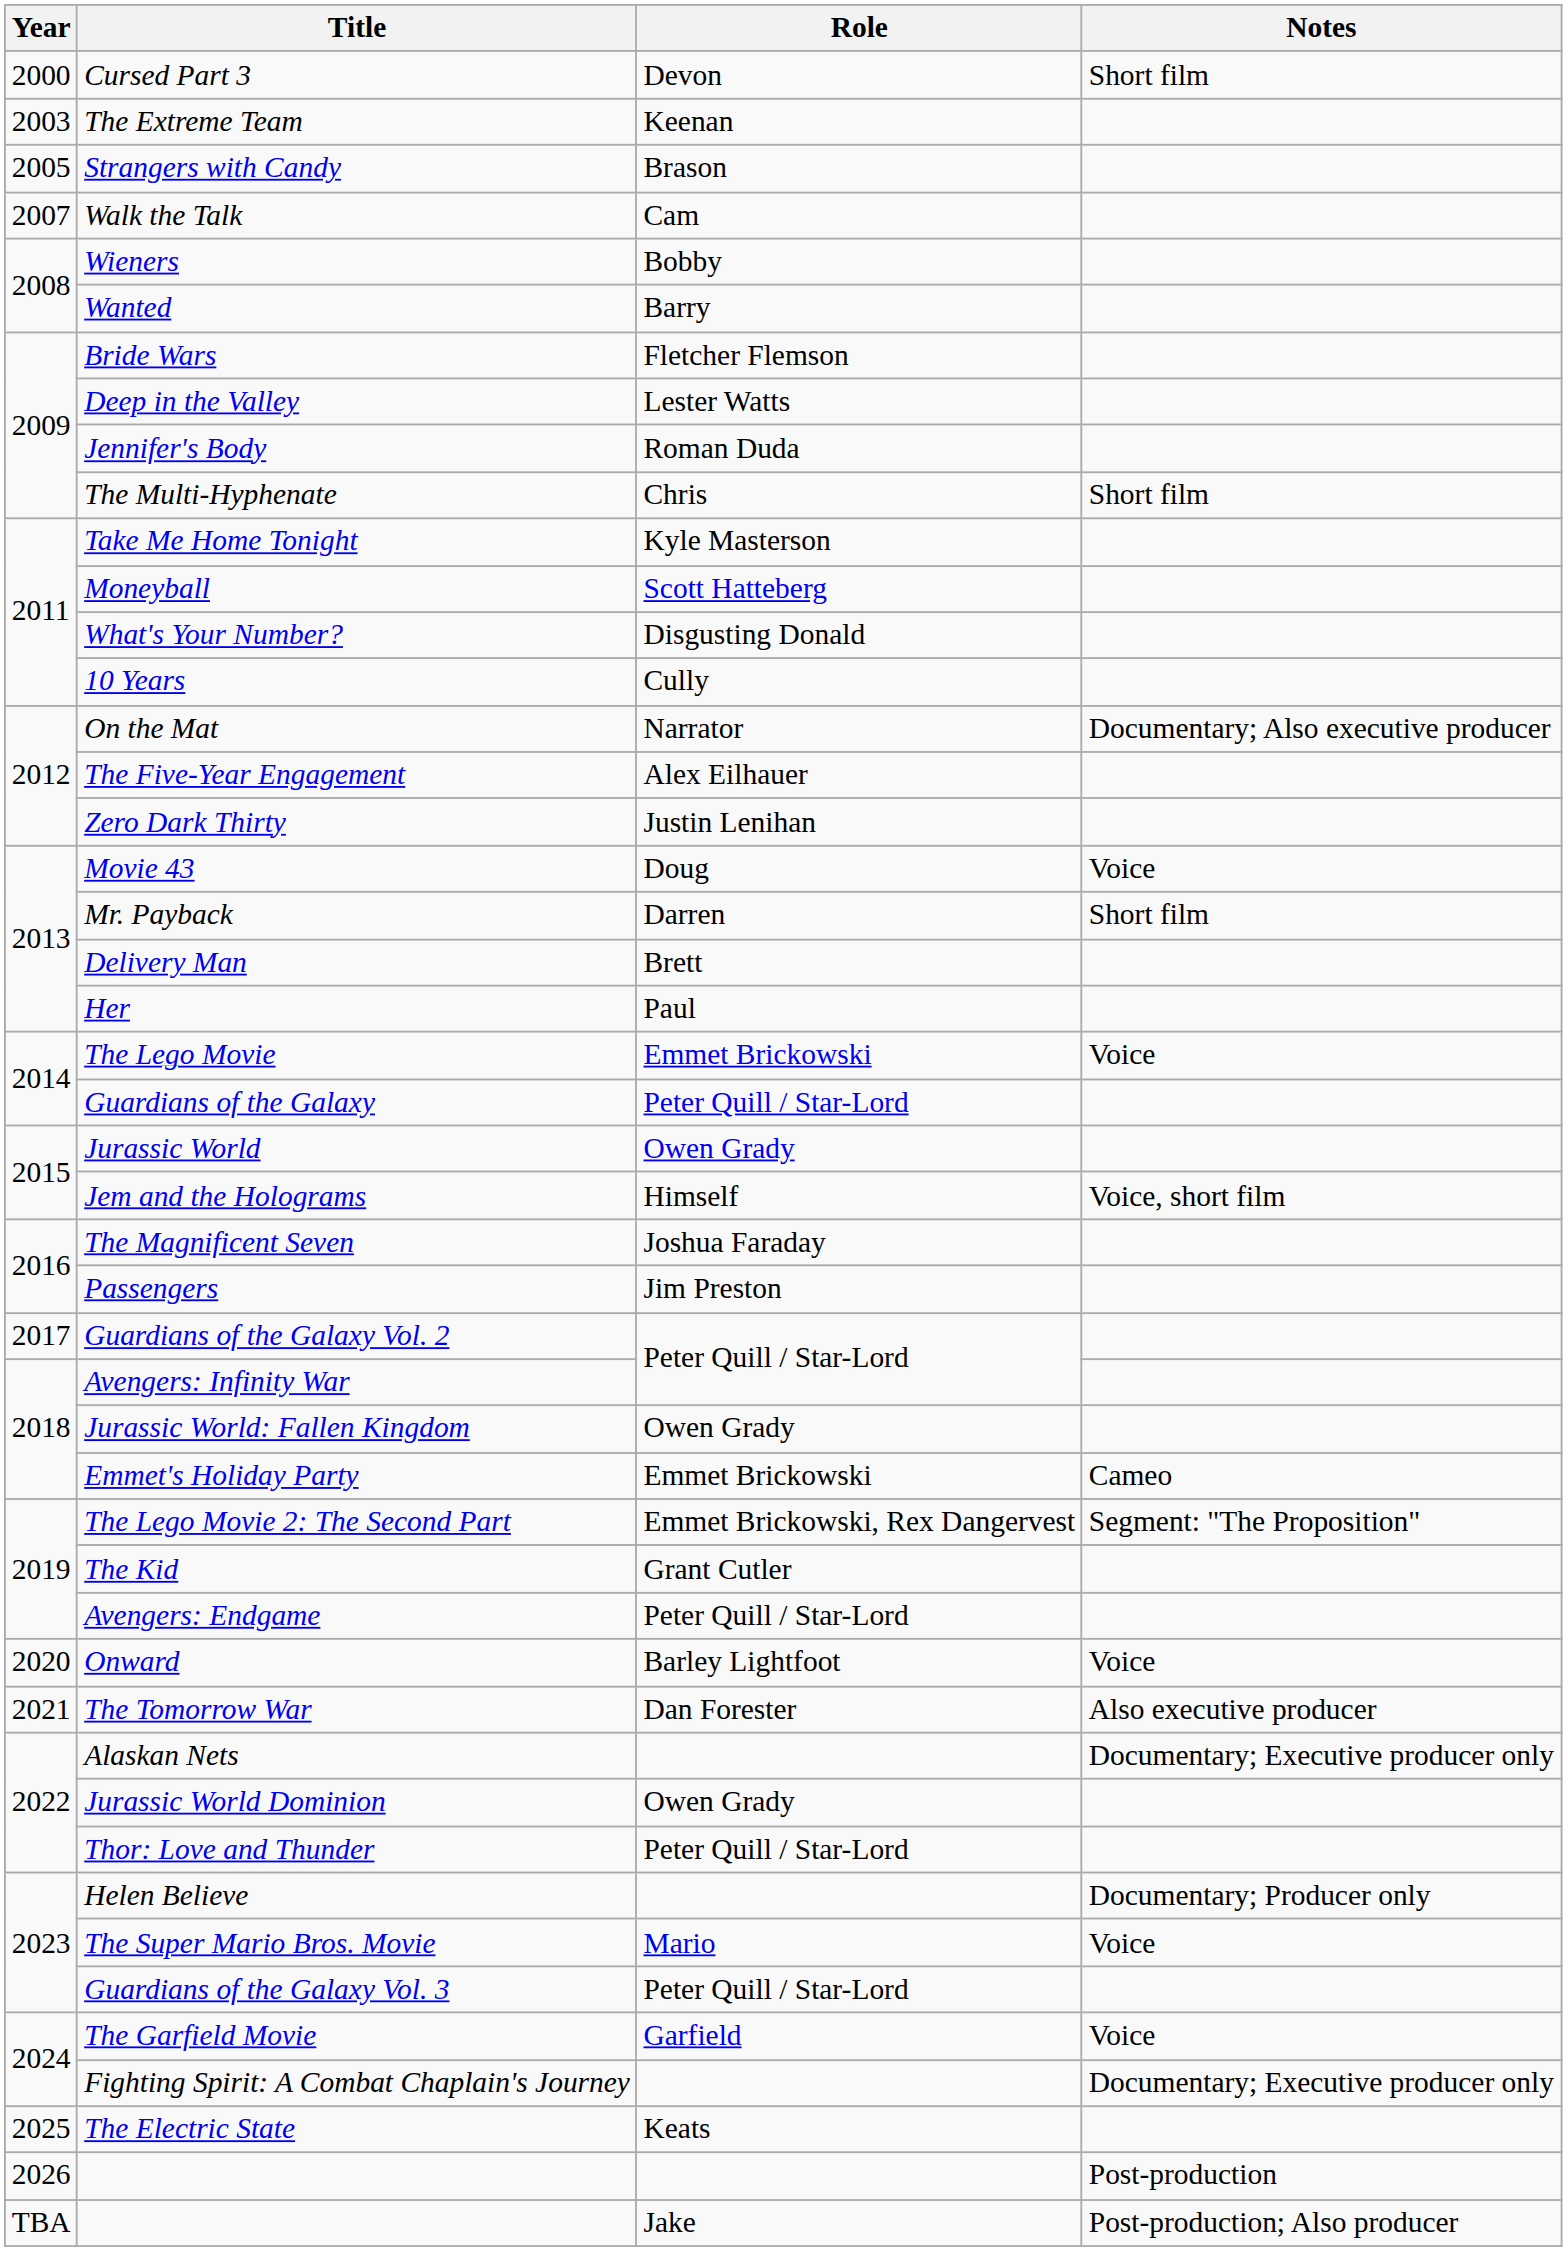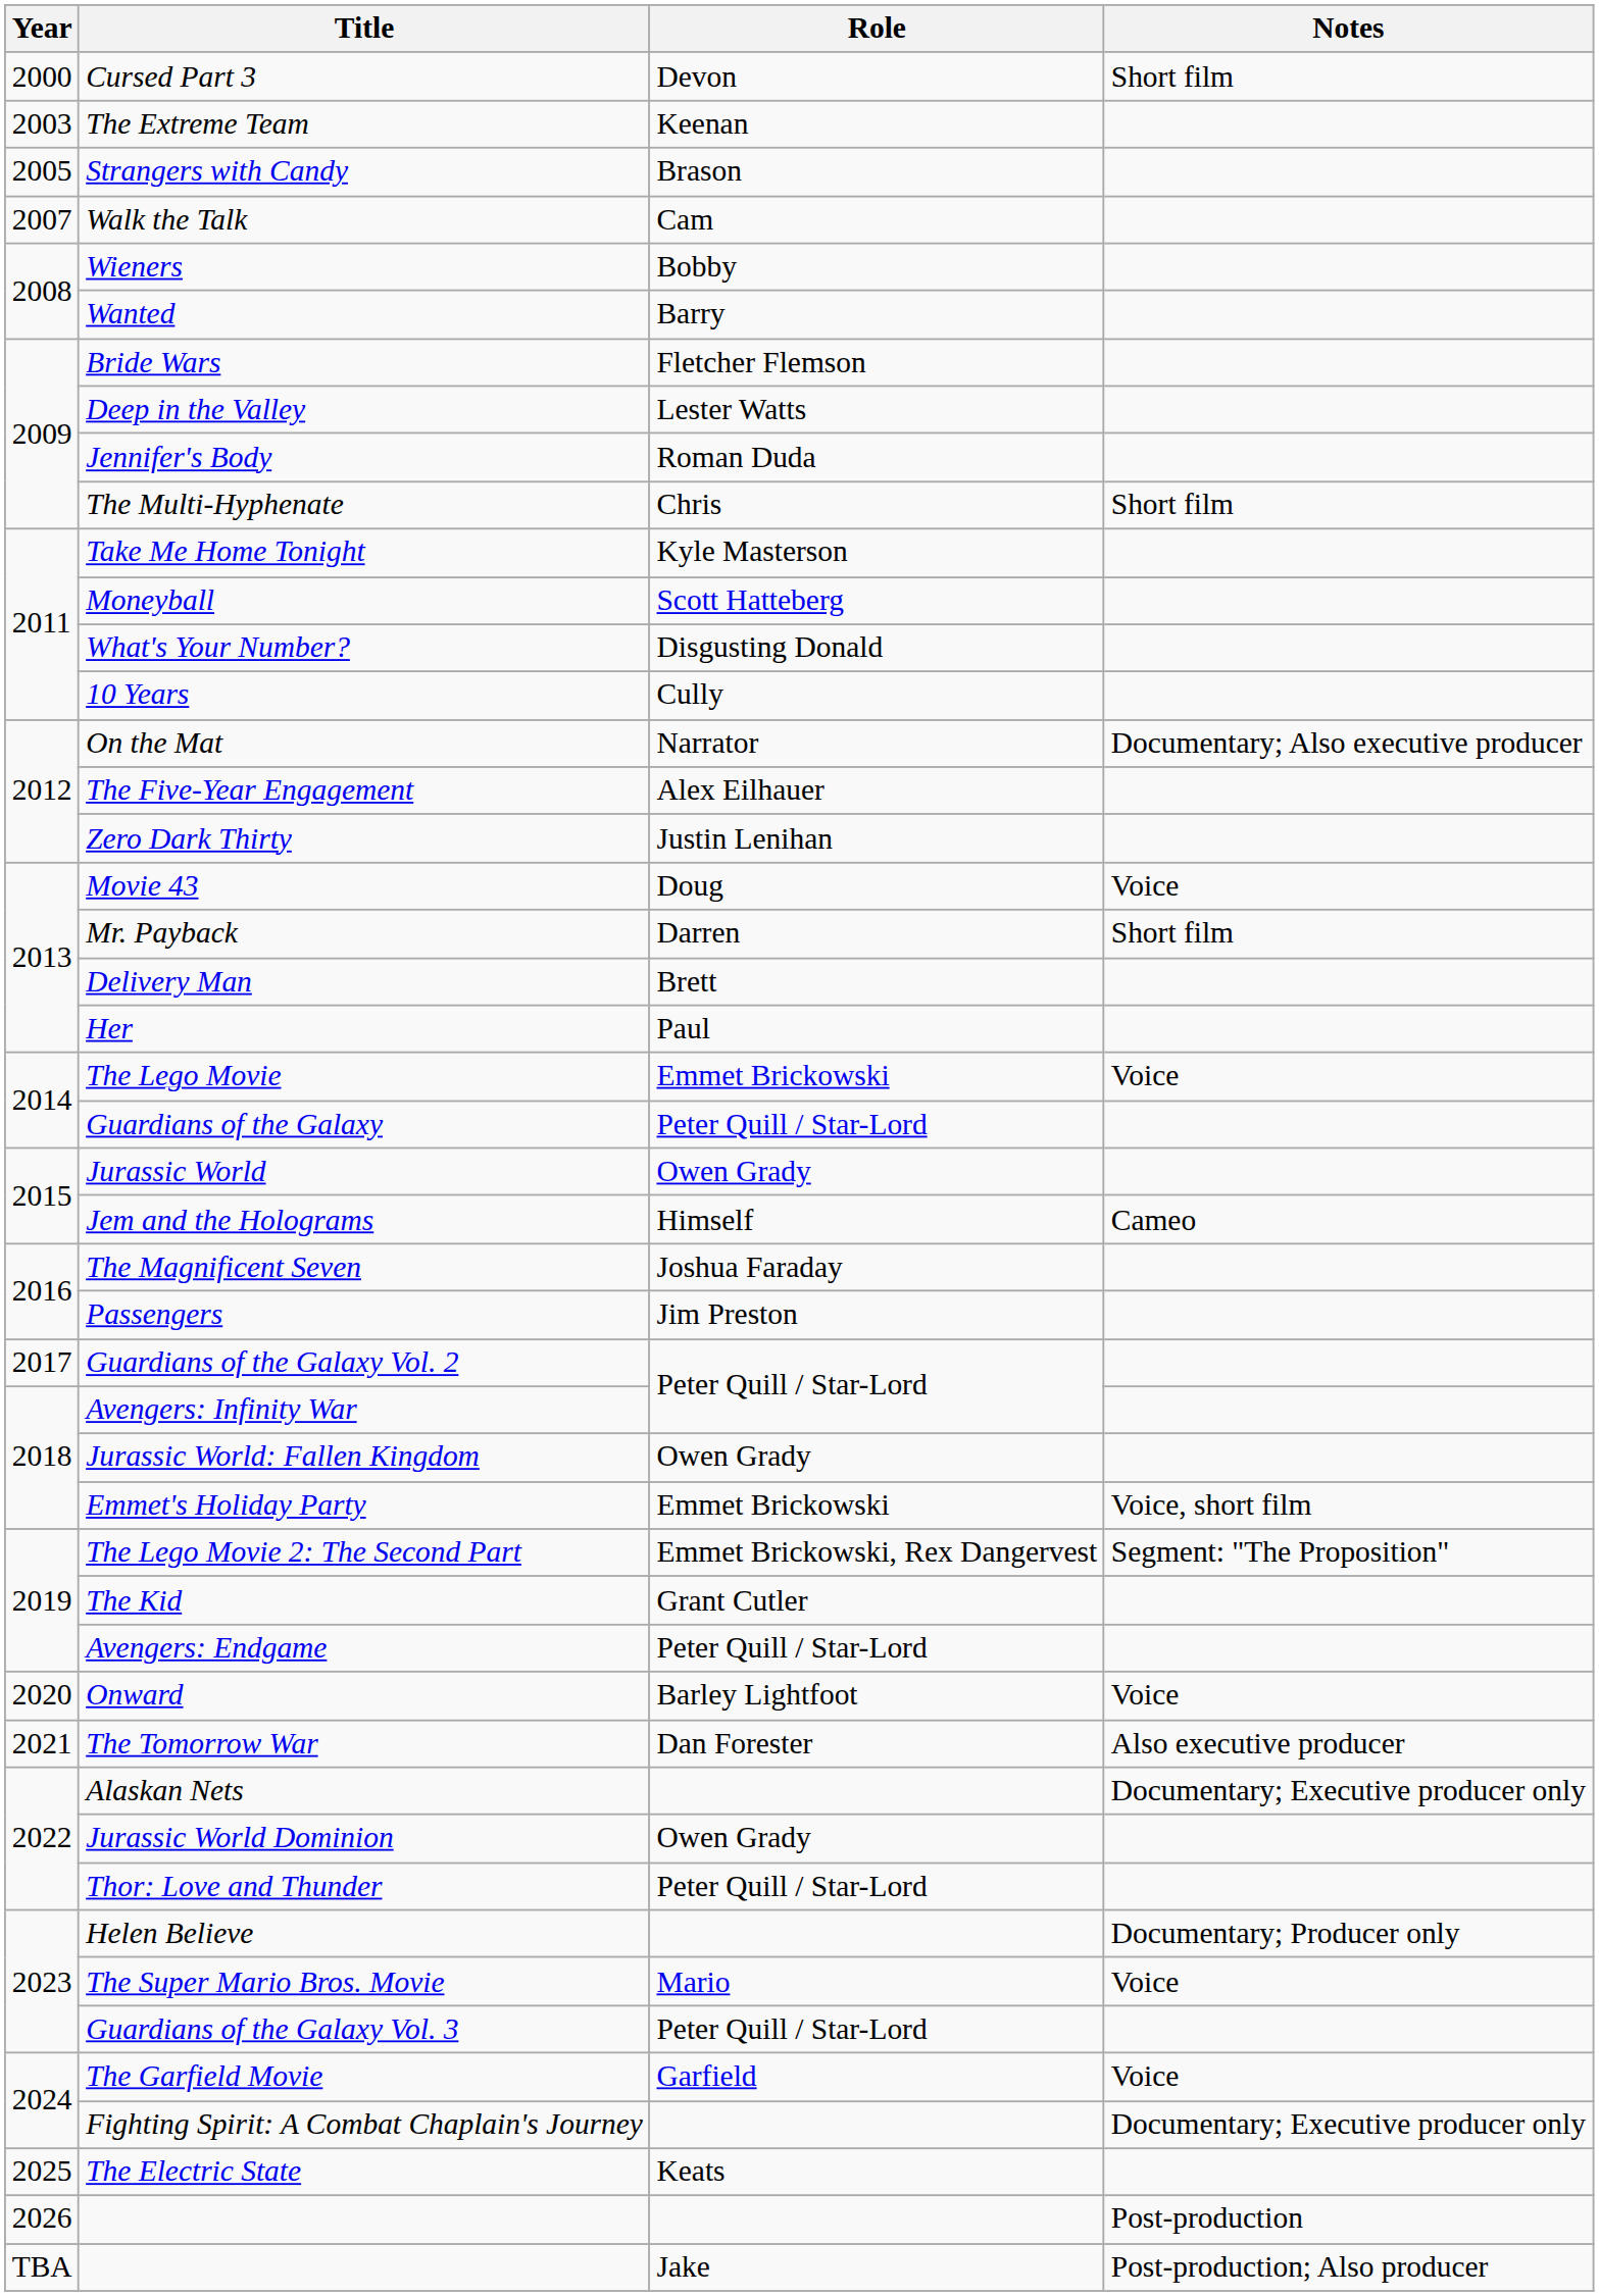 <table class="wikitable sortable">
 <tr>
 <th>Year</th>
 <th>Title</th>
 <th>Role</th>
 <th class="unsortable">Notes</th>
 </tr>
 <tr>
 <td>2000</td>
 <td><em>Cursed Part 3</em></td>
 <td>Devon</td>
 <td>Short film</td>
 </tr>
 <tr>
 <td>2003</td>
 <td><em>The Extreme Team</em></td>
 <td>Keenan</td>
 <td></td>
 </tr>
 <tr>
 <td>2005</td>
 <td><em><a href='#'>Strangers with Candy</a></em></td>
 <td>Brason</td>
 <td></td>
 </tr>
 <tr>
 <td>2007</td>
 <td><em>Walk the Talk</em></td>
 <td>Cam</td>
 <td></td>
 </tr>
 <tr>
 <td rowspan="2">2008</td>
 <td><em><a href='#'>Wieners</a></em></td>
 <td>Bobby</td>
 <td></td>
 </tr>
 <tr>
 <td><em><a href='#'>Wanted</a></em></td>
 <td>Barry</td>
 <td></td>
 </tr>
 <tr>
 <td rowspan="4">2009</td>
 <td><em><a href='#'>Bride Wars</a></em></td>
 <td>Fletcher Flemson</td>
 <td></td>
 </tr>
 <tr>
 <td><em><a href='#'>Deep in the Valley</a></em></td>
 <td>Lester Watts</td>
 <td></td>
 </tr>
 <tr>
 <td><em><a href='#'>Jennifer's Body</a></em></td>
 <td>Roman Duda</td>
 <td></td>
 </tr>
 <tr>
 <td><em>The Multi-Hyphenate</em></td>
 <td>Chris</td>
 <td>Short film</td>
 </tr>
 <tr>
 <td rowspan="4">2011</td>
 <td><em><a href='#'>Take Me Home Tonight</a></em></td>
 <td>Kyle Masterson</td>
 <td></td>
 </tr>
 <tr>
 <td><em><a href='#'>Moneyball</a></em></td>
 <td><a href='#'>Scott Hatteberg</a></td>
 <td></td>
 </tr>
 <tr>
 <td><em><a href='#'>What's Your Number?</a></em></td>
 <td>Disgusting Donald</td>
 <td></td>
 </tr>
 <tr>
 <td><em><a href='#'>10 Years</a></em></td>
 <td>Cully</td>
 <td></td>
 </tr>
 <tr>
 <td rowspan="3">2012</td>
 <td><em>On the Mat</em></td>
 <td>Narrator</td>
 <td>Documentary; Also executive producer</td>
 </tr>
 <tr>
 <td><em><a href='#'>The Five-Year Engagement</a></em></td>
 <td>Alex Eilhauer</td>
 <td></td>
 </tr>
 <tr>
 <td><em><a href='#'>Zero Dark Thirty</a></em></td>
 <td>Justin Lenihan</td>
 <td></td>
 </tr>
 <tr>
 <td rowspan="4">2013</td>
 <td><em><a href='#'>Movie 43</a></em></td>
 <td>Doug</td>
 <td>Voice</td>
 </tr>
 <tr>
 <td><em>Mr. Payback</em></td>
 <td>Darren</td>
 <td>Short film</td>
 </tr>
 <tr>
 <td><em><a href='#'>Delivery Man</a></em></td>
 <td>Brett</td>
 <td></td>
 </tr>
 <tr>
 <td><em><a href='#'>Her</a></em></td>
 <td>Paul</td>
 <td></td>
 </tr>
 <tr>
 <td rowspan="2">2014</td>
 <td><em><a href='#'>The Lego Movie</a></em></td>
 <td><a href='#'>Emmet Brickowski</a></td>
 <td>Voice</td>
 </tr>
 <tr>
 <td><em><a href='#'>Guardians of the Galaxy</a></em></td>
 <td><a href='#'>Peter Quill / Star-Lord</a></td>
 <td></td>
 </tr>
 <tr>
 <td rowspan="2">2015</td>
 <td><em><a href='#'>Jurassic World</a></em></td>
 <td><a href='#'>Owen Grady</a></td>
 <td></td>
 </tr>
 <tr>
 <td><em><a href='#'>Jem and the Holograms</a></em></td>
 <td>Himself</td>
-<td>Voice, short film</td>
+<td>Cameo</td>
 </tr>
 <tr>
 <td rowspan="2">2016</td>
 <td><em><a href='#'>The Magnificent Seven</a></em></td>
 <td>Joshua Faraday</td>
 <td></td>
 </tr>
 <tr>
 <td><em><a href='#'>Passengers</a></em></td>
 <td>Jim Preston</td>
 <td></td>
 </tr>
 <tr>
 <td>2017</td>
 <td><em><a href='#'>Guardians of the Galaxy Vol.&nbsp;2</a></em></td>
 <td rowspan="2">Peter Quill / Star-Lord</td>
 <td></td>
 </tr>
 <tr>
 <td rowspan="3">2018</td>
 <td><em><a href='#'>Avengers: Infinity War</a></em></td>
 <td></td>
 </tr>
 <tr>
 <td><em><a href='#'>Jurassic World: Fallen Kingdom</a></em></td>
 <td>Owen Grady</td>
 <td></td>
 </tr>
 <tr>
 <td><em><a href='#'>Emmet's Holiday Party</a></em></td>
 <td>Emmet Brickowski</td>
-<td>Cameo</td>
+<td>Voice, short film</td>
 </tr>
 <tr>
 <td rowspan="3">2019</td>
 <td><em><a href='#'>The Lego Movie 2: The Second Part</a></em></td>
 <td>Emmet Brickowski, Rex Dangervest</td>
 <td>Segment: "The Proposition"</td>
 </tr>
 <tr>
 <td><em><a href='#'>The Kid</a></em></td>
 <td>Grant Cutler</td>
 <td></td>
 </tr>
 <tr>
 <td><em><a href='#'>Avengers: Endgame</a></em></td>
 <td>Peter Quill / Star-Lord</td>
 <td></td>
 </tr>
 <tr>
 <td>2020</td>
 <td><em><a href='#'>Onward</a></em></td>
 <td>Barley Lightfoot</td>
 <td>Voice</td>
 </tr>
 <tr>
 <td>2021</td>
 <td><em><a href='#'>The Tomorrow War</a></em></td>
 <td>Dan Forester</td>
 <td>Also executive producer</td>
 </tr>
 <tr>
 <td rowspan="3">2022</td>
 <td><em>Alaskan Nets</em></td>
 <td></td>
 <td>Documentary; Executive producer only</td>
 </tr>
 <tr>
 <td><em><a href='#'>Jurassic World Dominion</a></em></td>
 <td>Owen Grady</td>
 <td></td>
 </tr>
 <tr>
 <td><em><a href='#'>Thor: Love and Thunder</a></em></td>
 <td>Peter Quill / Star-Lord</td>
 <td></td>
 </tr>
 <tr>
 <td rowspan="3">2023</td>
 <td><em>Helen Believe</em></td>
 <td></td>
 <td>Documentary; Producer only</td>
 </tr>
 <tr>
 <td><em><a href='#'>The Super Mario Bros. Movie</a></em></td>
 <td><a href='#'>Mario</a></td>
 <td>Voice</td>
 </tr>
 <tr>
 <td><em><a href='#'>Guardians of the Galaxy Vol.&nbsp;3</a></em></td>
 <td>Peter Quill / Star-Lord</td>
 <td></td>
 </tr>
 <tr>
 <td rowspan="2">2024</td>
 <td><em><a href='#'>The Garfield Movie</a></em></td>
 <td><a href='#'>Garfield</a></td>
 <td>Voice</td>
 </tr>
 <tr>
 <td><em>Fighting Spirit: A Combat Chaplain's Journey</em></td>
 <td></td>
 <td>Documentary; Executive producer only</td>
 </tr>
 <tr>
 <td>2025</td>
 <td><em><a href='#'>The Electric State</a></em></td>
 <td>Keats</td>
 <td></td>
 </tr>
 <tr>
 <td>2026</td>
 <td></td>
 <td></td>
 <td>Post-production</td>
 </tr>
 <tr>
 <td>TBA</td>
 <td></td>
 <td>Jake</td>
 <td>Post-production; Also producer</td>
 </tr>
 </table>
